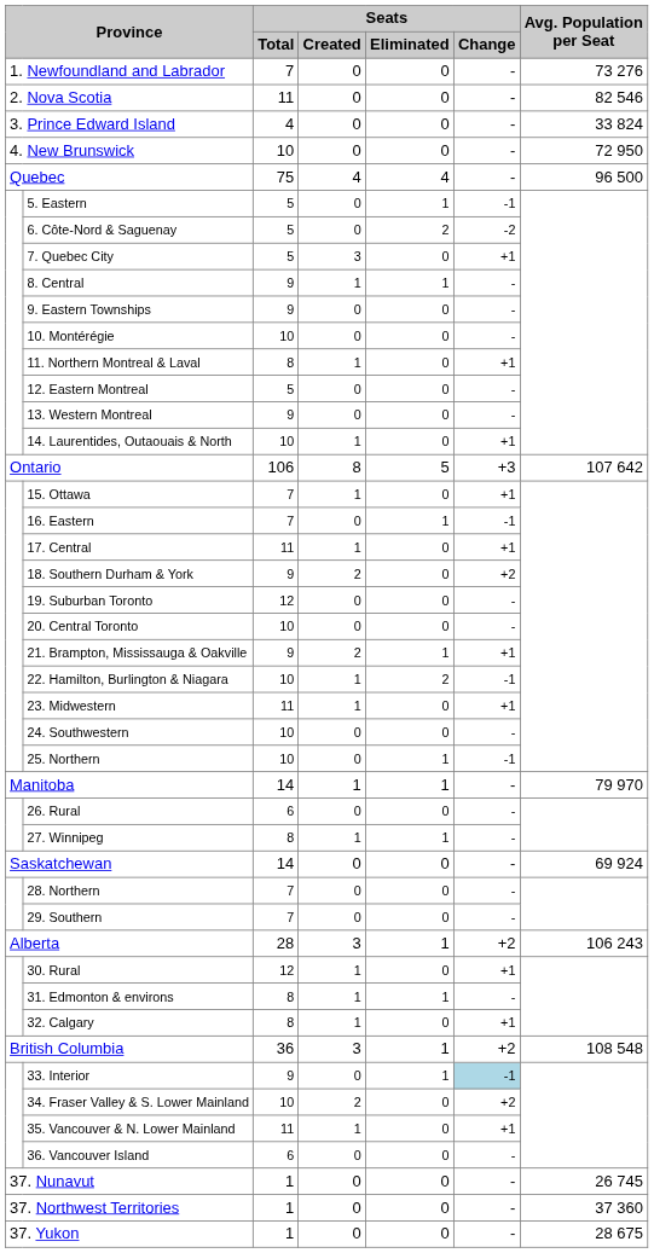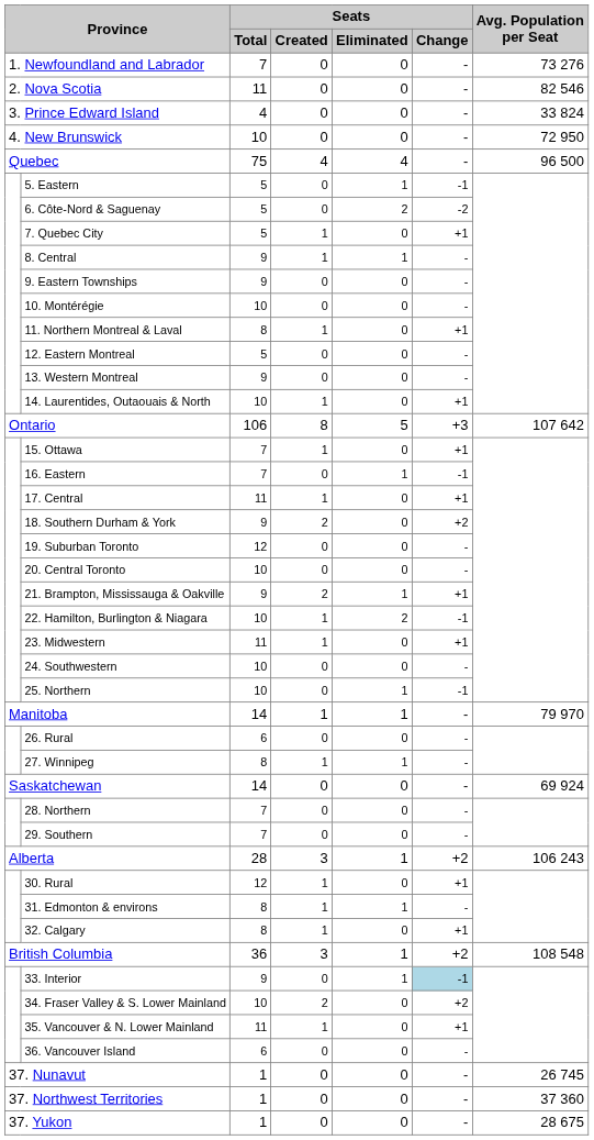 <table border="1" cellpadding="4" cellspacing="0" style="border-collapse: collapse">
 <tr bgcolor="CCCCCC">
 <th align="center" colspan=2 rowspan=2>Province</th>
 <th align="center" colspan=4>Seats</th>
 <th align="center" rowspan=2>Avg. Population<br>per Seat</th>
 </tr>
 <tr bgcolor="CCCCCC">
 <th align="center">Total</th>
 <th align="center">Created</th>
 <th align="center">Eliminated</th>
 <th align="center">Change</th>
 </tr>
 <tr>
 <td colspan=2>1. <a href='#'>Newfoundland and Labrador</a></td>
 <td align="right">7 </td>
 <td align="right">0 </td>
 <td align="right">0 </td>
 <td align="right">- </td>
 <td align="right">73 276 </td>
 </tr>
 <tr>
 <td colspan=2>2. <a href='#'>Nova Scotia</a></td>
 <td align="right">11 </td>
 <td align="right">0 </td>
 <td align="right">0 </td>
 <td align="right">- </td>
 <td align="right">82 546 </td>
 </tr>
 <tr>
 <td colspan=2>3. <a href='#'>Prince Edward Island</a></td>
 <td align="right">4 </td>
 <td align="right">0 </td>
 <td align="right">0 </td>
 <td align="right">- </td>
 <td align="right">33 824 </td>
 </tr>
 <tr>
 <td colspan=2>4. <a href='#'>New Brunswick</a></td>
 <td align="right">10 </td>
 <td align="right">0 </td>
 <td align="right">0 </td>
 <td align="right">- </td>
 <td align="right">72 950 </td>
 </tr>
 <tr>
 <td colspan=2><a href='#'>Quebec</a></td>
 <td align="right">75 </td>
 <td align="right">4 </td>
 <td align="right">4 </td>
 <td align="right">- </td>
 <td align="right">96 500 </td>
 </tr>
 <tr>
 <td rowspan=10>  </td>
 <td><small><span>5. Eastern</span></small></td>
 <td align="right"><small><span>5</span></small> </td>
 <td align="right"><small><span>0</span></small> </td>
 <td align="right"><small><span>1</span></small> </td>
 <td align="right"><small><span>-1</span></small> </td>
 <td rowspan=10> </td>
 </tr>
 <tr>
 <td><small><span>6. Côte-Nord & Saguenay</span></small></td>
 <td align="right"><small><span>5</span></small> </td>
 <td align="right"><small><span>0</span></small> </td>
 <td align="right"><small><span>2</span></small> </td>
 <td align="right"><small><span>-2</span></small> </td>
 </tr>
 <tr>
 <td><small><span>7. Quebec City</span></small></td>
 <td align="right"><small><span>5</span></small> </td>
-<td align="right"><small><span>3</span></small> </td>
+<td align="right"><small><span>1</span></small> </td>
 <td align="right"><small><span>0</span></small> </td>
 <td align="right"><small><span>+1</span></small> </td>
 </tr>
 <tr>
 <td><small><span>8. Central</span></small></td>
 <td align="right"><small><span>9</span></small> </td>
 <td align="right"><small><span>1</span></small> </td>
 <td align="right"><small><span>1</span></small> </td>
 <td align="right"><small><span>-</span></small> </td>
 </tr>
 <tr>
 <td><small><span>9. Eastern Townships</span></small></td>
 <td align="right"><small><span>9</span></small> </td>
 <td align="right"><small><span>0</span></small> </td>
 <td align="right"><small><span>0</span></small> </td>
 <td align="right"><small><span>-</span></small> </td>
 </tr>
 <tr>
 <td><small><span>10. Montérégie</span></small></td>
 <td align="right"><small><span>10</span></small> </td>
 <td align="right"><small><span>0</span></small> </td>
 <td align="right"><small><span>0</span></small> </td>
 <td align="right"><small><span>-</span></small> </td>
 </tr>
 <tr>
 <td><small><span>11. Northern Montreal & Laval</span></small></td>
 <td align="right"><small><span>8</span></small> </td>
 <td align="right"><small><span>1</span></small> </td>
 <td align="right"><small><span>0</span></small> </td>
 <td align="right"><small><span>+1</span></small> </td>
 </tr>
 <tr>
 <td><small><span>12. Eastern Montreal</span></small></td>
 <td align="right"><small><span>5</span></small> </td>
 <td align="right"><small><span>0</span></small> </td>
 <td align="right"><small><span>0</span></small> </td>
 <td align="right"><small><span>-</span></small> </td>
 </tr>
 <tr>
 <td><small><span>13. Western Montreal</span></small></td>
 <td align="right"><small><span>9</span></small> </td>
 <td align="right"><small><span>0</span></small> </td>
 <td align="right"><small><span>0</span></small> </td>
 <td align="right"><small><span>-</span></small> </td>
 </tr>
 <tr>
 <td><small><span>14. Laurentides, Outaouais & North</span></small></td>
 <td align="right"><small><span>10</span></small> </td>
 <td align="right"><small><span>1</span></small> </td>
 <td align="right"><small><span>0</span></small> </td>
 <td align="right"><small><span>+1</span></small> </td>
 </tr>
 <tr>
 <td colspan=2><a href='#'>Ontario</a></td>
 <td align="right">106 </td>
 <td align="right">8 </td>
 <td align="right">5 </td>
 <td align="right">+3 </td>
 <td align="right">107 642 </td>
 </tr>
 <tr>
 <td rowspan=11>  </td>
 <td><small><span>15. Ottawa</span></small></td>
 <td align="right"><small><span>7</span></small> </td>
 <td align="right"><small><span>1</span></small> </td>
 <td align="right"><small><span>0</span></small> </td>
 <td align="right"><small><span>+1</span></small> </td>
 <td rowspan=11> </td>
 </tr>
 <tr>
 <td><small><span>16. Eastern</span></small></td>
 <td align="right"><small><span>7</span></small> </td>
 <td align="right"><small><span>0</span></small> </td>
 <td align="right"><small><span>1</span></small> </td>
 <td align="right"><small><span>-1</span></small> </td>
 </tr>
 <tr>
 <td><small><span>17. Central</span></small></td>
 <td align="right"><small><span>11</span></small> </td>
 <td align="right"><small><span>1</span></small> </td>
 <td align="right"><small><span>0</span></small> </td>
 <td align="right"><small><span>+1</span></small> </td>
 </tr>
 <tr>
 <td><small><span>18. Southern Durham & York</span></small></td>
 <td align="right"><small><span>9</span></small> </td>
 <td align="right"><small><span>2</span></small> </td>
 <td align="right"><small><span>0</span></small> </td>
 <td align="right"><small><span>+2</span></small> </td>
 </tr>
 <tr>
 <td><small><span>19. Suburban Toronto</span></small></td>
 <td align="right"><small><span>12</span></small> </td>
 <td align="right"><small><span>0</span></small> </td>
 <td align="right"><small><span>0</span></small> </td>
 <td align="right"><small><span>-</span></small> </td>
 </tr>
 <tr>
 <td><small><span>20. Central Toronto</span></small></td>
 <td align="right"><small><span>10</span></small> </td>
 <td align="right"><small><span>0</span></small> </td>
 <td align="right"><small><span>0</span></small> </td>
 <td align="right"><small><span>-</span></small> </td>
 </tr>
 <tr>
 <td><small><span>21. Brampton, Mississauga & Oakville</span></small></td>
 <td align="right"><small><span>9</span></small> </td>
 <td align="right"><small><span>2</span></small> </td>
 <td align="right"><small><span>1</span></small> </td>
 <td align="right"><small><span>+1</span></small> </td>
 </tr>
 <tr>
 <td><small><span>22. Hamilton, Burlington & Niagara</span></small></td>
 <td align="right"><small><span>10</span></small> </td>
 <td align="right"><small><span>1</span></small> </td>
 <td align="right"><small><span>2</span></small> </td>
 <td align="right"><small><span>-1</span></small> </td>
 </tr>
 <tr>
 <td><small><span>23. Midwestern</span></small></td>
 <td align="right"><small><span>11</span></small> </td>
 <td align="right"><small><span>1</span></small> </td>
 <td align="right"><small><span>0</span></small> </td>
 <td align="right"><small><span>+1</span></small> </td>
 </tr>
 <tr>
 <td><small><span>24. Southwestern</span></small></td>
 <td align="right"><small><span>10</span></small> </td>
 <td align="right"><small><span>0</span></small> </td>
 <td align="right"><small><span>0</span></small> </td>
 <td align="right"><small><span>-</span></small> </td>
 </tr>
 <tr>
 <td><small><span>25. Northern</span></small></td>
 <td align="right"><small><span>10</span></small> </td>
 <td align="right"><small><span>0</span></small> </td>
 <td align="right"><small><span>1</span></small> </td>
 <td align="right"><small><span>-1</span></small> </td>
 </tr>
 <tr>
 <td colspan=2><a href='#'>Manitoba</a></td>
 <td align="right">14 </td>
 <td align="right">1 </td>
 <td align="right">1 </td>
 <td align="right">- </td>
 <td align="right">79 970 </td>
 </tr>
 <tr>
 <td rowspan=2>  </td>
 <td><small><span>26. Rural</span></small></td>
 <td align="right"><small><span>6</span></small> </td>
 <td align="right"><small><span>0</span></small> </td>
 <td align="right"><small><span>0</span></small> </td>
 <td align="right"><small><span>-</span></small> </td>
 <td rowspan=2> </td>
 </tr>
 <tr>
 <td><small><span>27. Winnipeg</span></small></td>
 <td align="right"><small><span>8</span></small> </td>
 <td align="right"><small><span>1</span></small> </td>
 <td align="right"><small><span>1</span></small> </td>
 <td align="right"><small><span>-</span></small> </td>
 </tr>
 <tr>
 <td colspan=2><a href='#'>Saskatchewan</a></td>
 <td align="right">14 </td>
 <td align="right">0 </td>
 <td align="right">0 </td>
 <td align="right">- </td>
 <td align="right">69 924 </td>
 </tr>
 <tr>
 <td rowspan=2>  </td>
 <td><small><span>28. Northern</span></small></td>
 <td align="right"><small><span>7</span></small> </td>
 <td align="right"><small><span>0</span></small> </td>
 <td align="right"><small><span>0</span></small> </td>
 <td align="right"><small><span>-</span></small> </td>
 <td rowspan=2> </td>
 </tr>
 <tr>
 <td><small><span>29. Southern</span></small></td>
 <td align="right"><small><span>7</span></small> </td>
 <td align="right"><small><span>0</span></small> </td>
 <td align="right"><small><span>0</span></small> </td>
 <td align="right"><small><span>-</span></small> </td>
 </tr>
 <tr>
 <td colspan=2><a href='#'>Alberta</a></td>
 <td align="right">28 </td>
 <td align="right">3 </td>
 <td align="right">1 </td>
 <td align="right">+2 </td>
 <td align="right">106 243 </td>
 </tr>
 <tr>
 <td rowspan=3>  </td>
 <td><small><span>30. Rural</span></small></td>
 <td align="right"><small><span>12</span></small> </td>
 <td align="right"><small><span>1</span></small> </td>
 <td align="right"><small><span>0</span></small> </td>
 <td align="right"><small><span>+1</span></small> </td>
 <td rowspan=3> </td>
 </tr>
 <tr>
 <td><small><span>31. Edmonton & environs</span></small></td>
 <td align="right"><small><span>8</span></small> </td>
 <td align="right"><small><span>1</span></small> </td>
 <td align="right"><small><span>1</span></small> </td>
 <td align="right"><small><span>-</span></small> </td>
 </tr>
 <tr>
 <td><small><span>32. Calgary</span></small></td>
 <td align="right"><small><span>8</span></small> </td>
 <td align="right"><small><span>1</span></small> </td>
 <td align="right"><small><span>0</span></small> </td>
 <td align="right"><small><span>+1</span></small> </td>
 </tr>
 <tr>
 <td colspan=2><a href='#'>British Columbia</a></td>
 <td align="right">36 </td>
 <td align="right">3 </td>
 <td align="right">1 </td>
 <td align="right">+2 </td>
 <td align="right">108 548 </td>
 </tr>
 <tr>
 <td rowspan=4>  </td>
 <td><small><span>33. Interior</span></small></td>
 <td align="right"><small><span>9</span></small> </td>
 <td align="right"><small><span>0</span></small> </td>
 <td align="right"><small><span>1</span></small> </td>
 <td align="right" style="background: lightblue;"><small><span>-1</span></small> </td>
 <td rowspan=4> </td>
 </tr>
 <tr>
 <td><small><span>34. Fraser Valley & S. Lower Mainland</span></small></td>
 <td align="right"><small><span>10</span></small> </td>
 <td align="right"><small><span>2</span></small> </td>
 <td align="right"><small><span>0</span></small> </td>
 <td align="right"><small><span>+2</span></small> </td>
 </tr>
 <tr>
 <td><small><span>35. Vancouver & N. Lower Mainland</span></small></td>
 <td align="right"><small><span>11</span></small> </td>
 <td align="right"><small><span>1</span></small> </td>
 <td align="right"><small><span>0</span></small> </td>
 <td align="right"><small><span>+1</span></small> </td>
 </tr>
 <tr>
 <td><small><span>36. Vancouver Island</span></small></td>
 <td align="right"><small><span>6</span></small> </td>
 <td align="right"><small><span>0</span></small> </td>
 <td align="right"><small><span>0</span></small> </td>
 <td align="right"><small><span>-</span></small> </td>
 </tr>
 <tr>
 <td colspan=2>37. <a href='#'>Nunavut</a></td>
 <td align="right">1 </td>
 <td align="right">0 </td>
 <td align="right">0 </td>
 <td align="right">- </td>
 <td align="right">26 745 </td>
 </tr>
 <tr>
 <td colspan=2>37. <a href='#'>Northwest Territories</a></td>
 <td align="right">1 </td>
 <td align="right">0 </td>
 <td align="right">0 </td>
 <td align="right">- </td>
 <td align="right">37 360 </td>
 </tr>
 <tr>
 <td colspan=2>37. <a href='#'>Yukon</a></td>
 <td align="right">1 </td>
 <td align="right">0 </td>
 <td align="right">0 </td>
 <td align="right">- </td>
 <td align="right">28 675 </td>
 </tr>
 </table>
